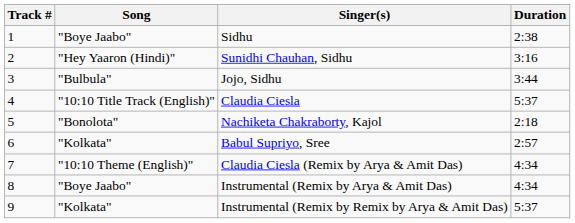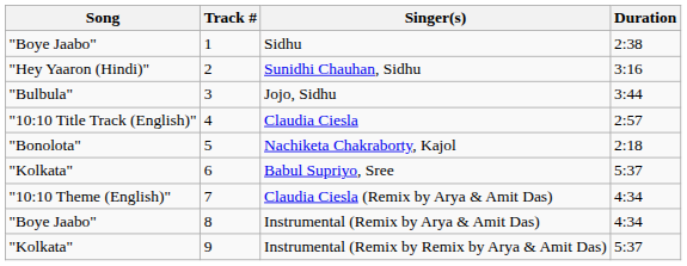 <table class="wikitable">
 <tr>
+<th>Song</th>
 <th>Track #</th>
-<th>Song</th>
 <th>Singer(s)</th>
 <th>Duration</th>
 </tr>
 <tr>
+<td>"Boye Jaabo"</td>
 <td>1</td>
-<td>"Boye Jaabo"</td>
 <td>Sidhu</td>
 <td>2:38</td>
 </tr>
 <tr>
+<td>"Hey Yaaron (Hindi)"</td>
 <td>2</td>
-<td>"Hey Yaaron (Hindi)"</td>
 <td><a href='#'>Sunidhi Chauhan</a>, Sidhu</td>
 <td>3:16</td>
 </tr>
 <tr>
+<td>"Bulbula"</td>
 <td>3</td>
-<td>"Bulbula"</td>
 <td>Jojo, Sidhu</td>
 <td>3:44</td>
 </tr>
 <tr>
+<td>"10:10 Title Track (English)"</td>
 <td>4</td>
-<td>"10:10 Title Track (English)"</td>
 <td><a href='#'>Claudia Ciesla</a></td>
-<td>5:37</td>
+<td>2:57</td>
 </tr>
 <tr>
+<td>"Bonolota"</td>
 <td>5</td>
-<td>"Bonolota"</td>
 <td><a href='#'>Nachiketa Chakraborty</a>, Kajol</td>
 <td>2:18</td>
 </tr>
 <tr>
+<td>"Kolkata"</td>
 <td>6</td>
-<td>"Kolkata"</td>
 <td><a href='#'>Babul Supriyo</a>, Sree</td>
-<td>2:57</td>
+<td>5:37</td>
 </tr>
 <tr>
+<td>"10:10 Theme (English)"</td>
 <td>7</td>
-<td>"10:10 Theme (English)"</td>
 <td><a href='#'>Claudia Ciesla</a> (Remix by Arya & Amit Das)</td>
 <td>4:34</td>
 </tr>
 <tr>
+<td>"Boye Jaabo"</td>
 <td>8</td>
-<td>"Boye Jaabo"</td>
 <td>Instrumental (Remix by Arya & Amit Das)</td>
 <td>4:34</td>
 </tr>
 <tr>
+<td>"Kolkata"</td>
 <td>9</td>
-<td>"Kolkata"</td>
 <td>Instrumental (Remix by Remix by Arya & Amit Das)</td>
 <td>5:37</td>
 </tr>
 </table>
